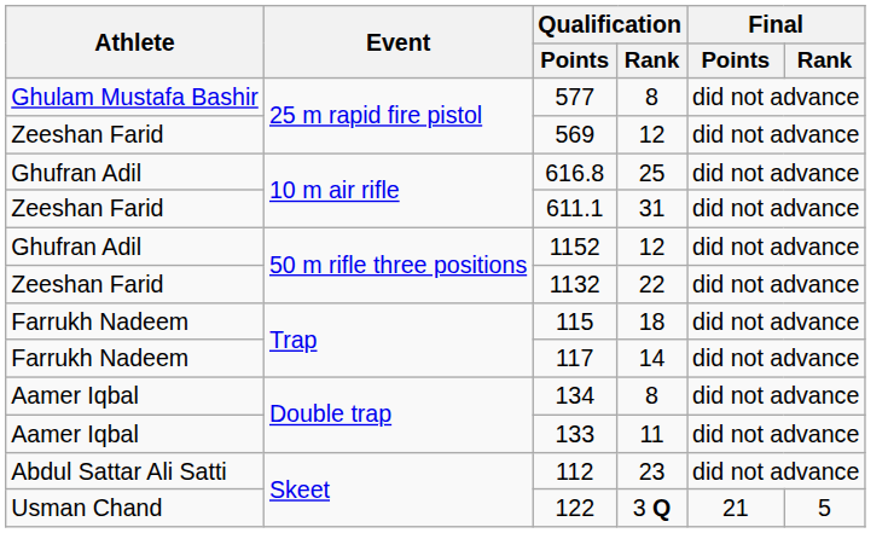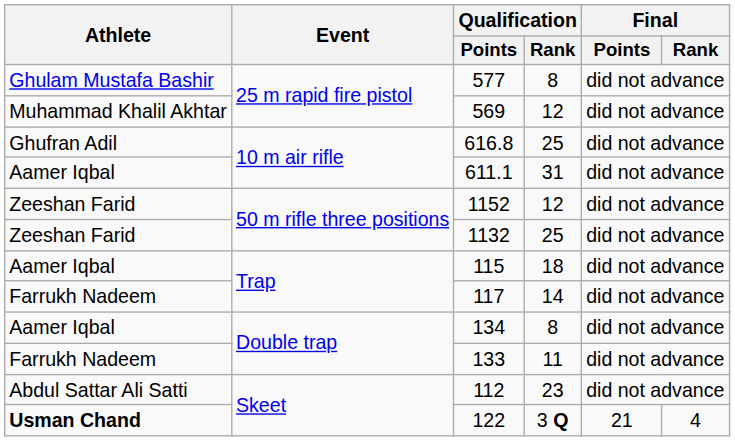 <table class=wikitable style=font-size:90%;text-align:center>
 <tr>
 <th rowspan="2">Athlete</th>
 <th rowspan="2">Event</th>
 <th colspan=2>Qualification</th>
 <th colspan=2>Final</th>
 </tr>
 <tr style="font-size:95%">
 <th>Points</th>
 <th>Rank</th>
 <th>Points</th>
 <th>Rank</th>
 </tr>
 <tr>
 <td align=left><a href='#'>Ghulam Mustafa Bashir</a></td>
 <td align=left rowspan=2><a href='#'>25 m rapid fire pistol</a></td>
 <td>577</td>
 <td>8</td>
 <td colspan=2>did not advance</td>
 </tr>
 <tr>
-<td align=left>Zeeshan Farid</td>
+<td align=left>Muhammad Khalil Akhtar</td>
 <td>569</td>
 <td>12</td>
 <td colspan=2>did not advance</td>
 </tr>
 <tr>
 <td align=left>Ghufran Adil</td>
 <td align=left rowspan=2><a href='#'>10 m air rifle</a></td>
 <td>616.8</td>
 <td>25</td>
 <td colspan=2>did not advance</td>
 </tr>
 <tr>
-<td align=left>Zeeshan Farid</td>
+<td align=left>Aamer Iqbal</td>
 <td>611.1</td>
 <td>31</td>
 <td colspan=2>did not advance</td>
 </tr>
 <tr>
-<td align=left>Ghufran Adil</td>
+<td align=left>Zeeshan Farid</td>
 <td align=left rowspan=2><a href='#'>50 m rifle three positions</a></td>
 <td>1152</td>
 <td>12</td>
 <td colspan=2>did not advance</td>
 </tr>
 <tr>
 <td align=left>Zeeshan Farid</td>
 <td>1132</td>
-<td>22</td>
+<td>25</td>
 <td colspan=2>did not advance</td>
 </tr>
 <tr>
-<td align=left>Farrukh Nadeem</td>
+<td align=left>Aamer Iqbal</td>
 <td align=left rowspan=2><a href='#'>Trap</a></td>
 <td>115</td>
 <td>18</td>
 <td colspan=2>did not advance</td>
 </tr>
 <tr>
 <td align=left>Farrukh Nadeem</td>
 <td>117</td>
 <td>14</td>
 <td colspan=2>did not advance</td>
 </tr>
 <tr>
 <td align=left>Aamer Iqbal</td>
 <td align=left rowspan=2><a href='#'>Double trap</a></td>
 <td>134</td>
 <td>8</td>
 <td colspan=2>did not advance</td>
 </tr>
 <tr>
-<td align=left>Aamer Iqbal</td>
+<td align=left>Farrukh Nadeem</td>
 <td>133</td>
 <td>11</td>
 <td colspan=2>did not advance</td>
 </tr>
 <tr>
 <td align=left>Abdul Sattar Ali Satti</td>
 <td align=left rowspan=2><a href='#'>Skeet</a></td>
 <td>112</td>
 <td>23</td>
 <td colspan=2>did not advance</td>
 </tr>
 <tr>
-<td align=left>Usman Chand</td>
+<td align=left><strong>Usman Chand</strong></td>
 <td>122</td>
 <td>3 <strong>Q</strong></td>
 <td>21</td>
-<td>5</td>
+<td>4</td>
 </tr>
 </table>
